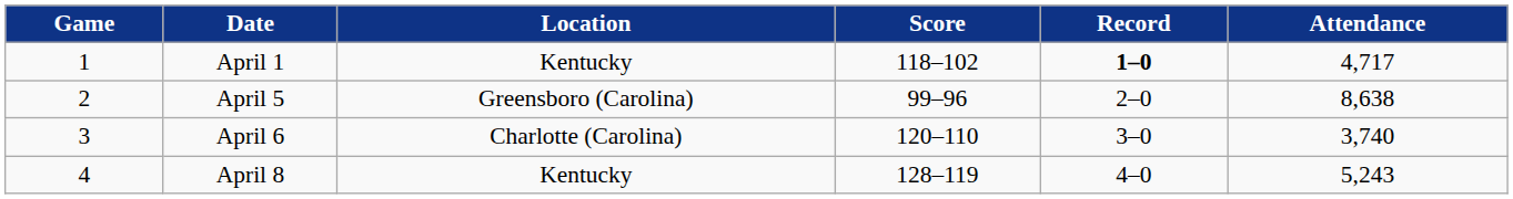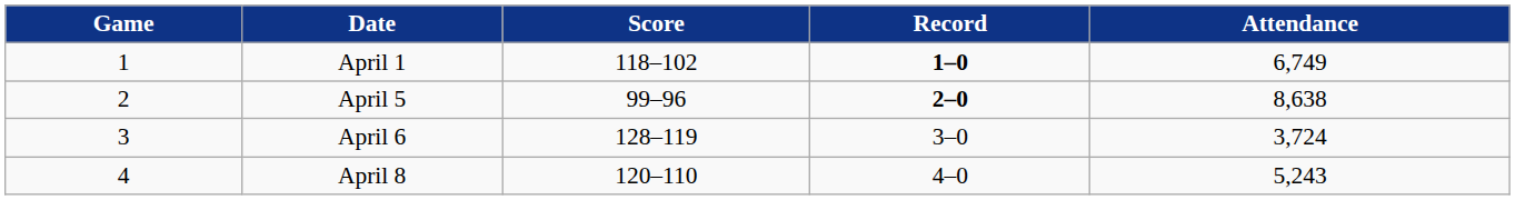 <table class="wikitable" style="width:80%;">
 <tr style="text-align:center; background:#0E3386; color:#FFFFFF;">
 <td><strong>Game</strong></td>
 <td><strong>Date</strong></td>
-<td><strong>Location</strong></td>
 <td><strong>Score</strong></td>
 <td><strong>Record</strong></td>
 <td><strong>Attendance</strong></td>
 </tr>
 <tr style="text-align:center;" bgcolor="">
 <td>1</td>
 <td>April 1</td>
-<td>Kentucky</td>
 <td>118–102</td>
 <td><strong>1–0</strong></td>
-<td>4,717</td>
+<td>6,749</td>
 </tr>
 <tr style="text-align:center;" bgcolor="">
 <td>2</td>
 <td>April 5</td>
-<td>Greensboro (Carolina)</td>
 <td>99–96</td>
-<td>2–0</td>
+<td><strong>2–0</strong></td>
 <td>8,638</td>
 </tr>
 <tr style="text-align:center;" bgcolor="">
 <td>3</td>
 <td>April 6</td>
-<td>Charlotte (Carolina)</td>
-<td>120–110</td>
+<td>128–119</td>
 <td>3–0</td>
-<td>3,740</td>
+<td>3,724</td>
 </tr>
 <tr style="text-align:center;" bgcolor="">
 <td>4</td>
 <td>April 8</td>
-<td>Kentucky</td>
-<td>128–119</td>
+<td>120–110</td>
 <td>4–0</td>
 <td>5,243</td>
 </tr>
 </table>
